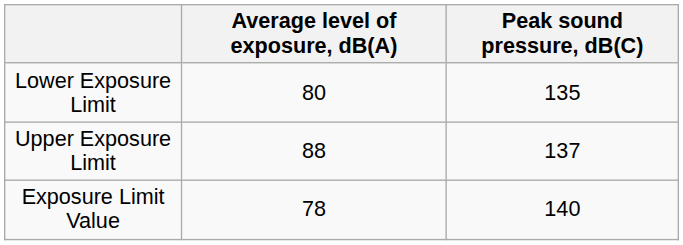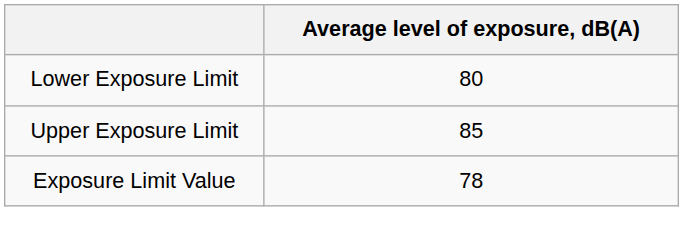 <table class="wikitable" style="text-align:center; width: 500px; height: 150px;">
 <tr>
 <th></th>
 <th>Average level of exposure, dB(A)</th>
-<th>Peak sound pressure, dB(C)</th>
 </tr>
 <tr>
 <td>Lower Exposure Limit</td>
 <td>80</td>
-<td>135</td>
 </tr>
 <tr>
 <td>Upper Exposure Limit</td>
-<td>88</td>
-<td>137</td>
+<td>85</td>
 </tr>
 <tr>
 <td>Exposure Limit Value</td>
 <td>78</td>
-<td>140</td>
 </tr>
 </table>
